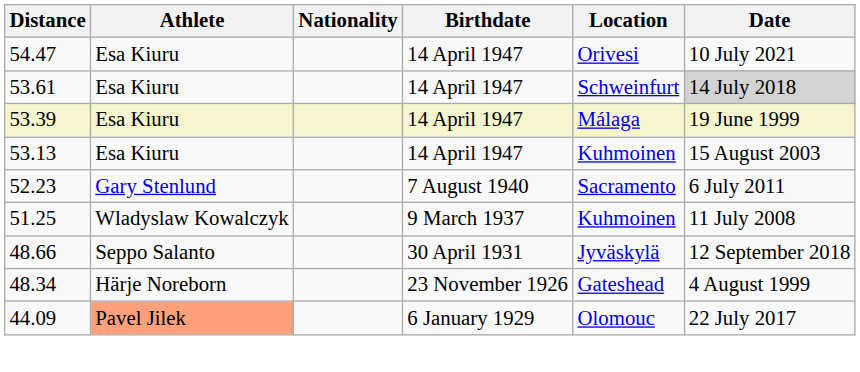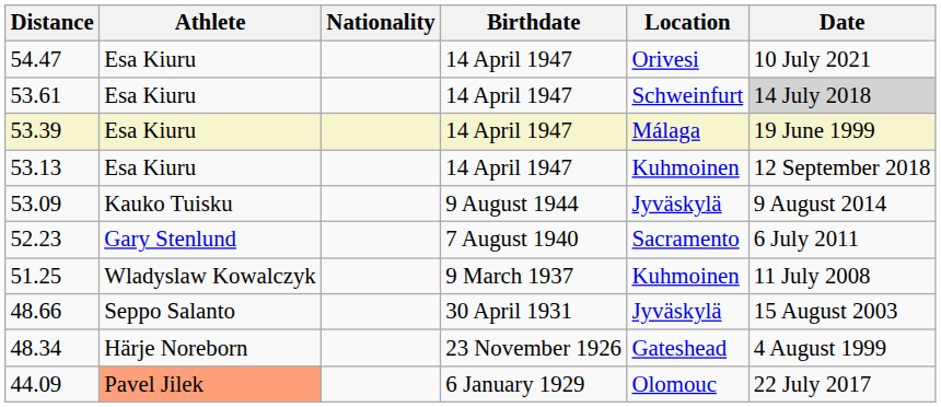 <table class="wikitable">
 <tr>
 <th>Distance</th>
 <th>Athlete</th>
 <th>Nationality</th>
 <th>Birthdate</th>
 <th>Location</th>
 <th>Date</th>
 </tr>
 <tr>
 <td>54.47</td>
 <td>Esa Kiuru</td>
 <td></td>
 <td>14 April 1947</td>
 <td><a href='#'>Orivesi</a></td>
 <td>10 July 2021</td>
 </tr>
 <tr>
 <td>53.61</td>
 <td>Esa Kiuru</td>
 <td></td>
 <td>14 April 1947</td>
 <td><a href='#'>Schweinfurt</a></td>
 <td style="background: lightgrey;">14 July 2018</td>
 </tr>
 <tr style="background:#f6F5CE">
 <td>53.39</td>
 <td>Esa Kiuru</td>
 <td></td>
 <td>14 April 1947</td>
 <td><a href='#'>Málaga</a></td>
 <td>19 June 1999</td>
 </tr>
 <tr>
 <td>53.13</td>
 <td>Esa Kiuru</td>
 <td></td>
 <td>14 April 1947</td>
 <td><a href='#'>Kuhmoinen</a></td>
-<td>15 August 2003</td>
+<td>12 September 2018</td>
+</tr>
+<tr>
+<td>53.09</td>
+<td>Kauko Tuisku</td>
+<td></td>
+<td>9 August 1944</td>
+<td><a href='#'>Jyväskylä</a></td>
+<td>9 August 2014</td>
 </tr>
 <tr>
 <td>52.23</td>
 <td><a href='#'>Gary Stenlund</a></td>
 <td></td>
 <td>7 August 1940</td>
 <td><a href='#'>Sacramento</a></td>
 <td>6 July 2011</td>
 </tr>
 <tr>
 <td>51.25</td>
 <td>Wladyslaw Kowalczyk</td>
 <td></td>
 <td>9 March 1937</td>
 <td><a href='#'>Kuhmoinen</a></td>
 <td>11 July 2008</td>
 </tr>
 <tr>
 <td>48.66</td>
 <td>Seppo Salanto</td>
 <td></td>
 <td>30 April 1931</td>
 <td><a href='#'>Jyväskylä</a></td>
-<td>12 September 2018</td>
+<td>15 August 2003</td>
 </tr>
 <tr>
 <td>48.34</td>
 <td>Härje Noreborn</td>
 <td></td>
 <td>23 November 1926</td>
 <td><a href='#'>Gateshead</a></td>
 <td>4 August 1999</td>
 </tr>
 <tr>
 <td>44.09</td>
 <td style="background: lightsalmon;">Pavel Jilek</td>
 <td></td>
 <td>6 January 1929</td>
 <td><a href='#'>Olomouc</a></td>
 <td>22 July 2017</td>
 </tr>
 </table>
